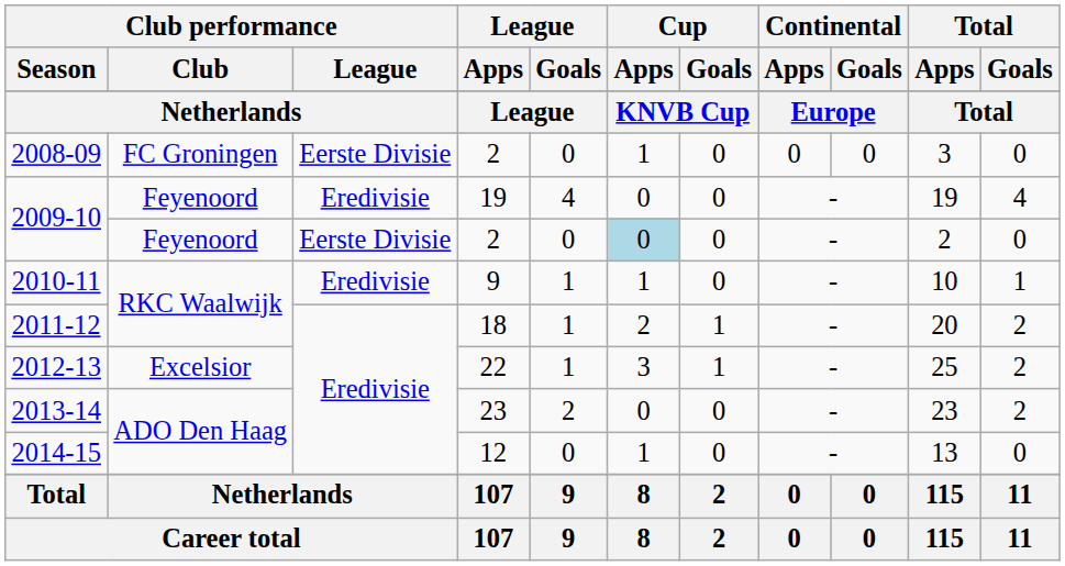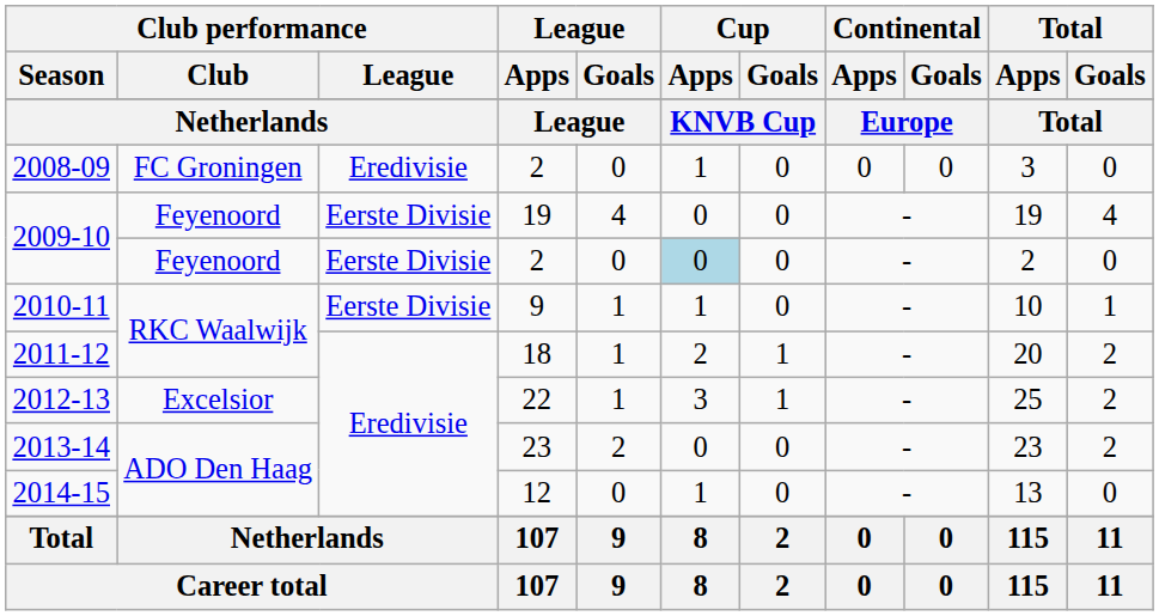 <table class="wikitable" style="text-align:center">
 <tr>
 <th colspan=3>Club performance</th>
 <th colspan=2>League</th>
 <th colspan=2>Cup</th>
 <th colspan=2>Continental</th>
 <th colspan=2>Total</th>
 </tr>
 <tr>
 <th>Season</th>
 <th>Club</th>
 <th>League</th>
 <th>Apps</th>
 <th>Goals</th>
 <th>Apps</th>
 <th>Goals</th>
 <th>Apps</th>
 <th>Goals</th>
 <th>Apps</th>
 <th>Goals</th>
 </tr>
 <tr>
 </tr>
 <tr>
 <th colspan=3>Netherlands</th>
 <th colspan=2>League</th>
 <th colspan=2><a href='#'>KNVB Cup</a></th>
 <th colspan=2><a href='#'>Europe</a></th>
 <th colspan=2>Total</th>
 </tr>
 <tr>
 <td><a href='#'>2008-09</a></td>
 <td rowspan="1"><a href='#'>FC Groningen</a></td>
-<td rowspan="1"><a href='#'>Eerste Divisie</a></td>
+<td rowspan="1"><a href='#'>Eredivisie</a></td>
 <td>2</td>
 <td>0</td>
 <td>1</td>
 <td>0</td>
 <td>0</td>
 <td>0</td>
 <td>3</td>
 <td>0</td>
 </tr>
 <tr>
 <td rowspan="2"><a href='#'>2009-10</a></td>
 <td rowspan="1"><a href='#'>Feyenoord</a></td>
-<td rowspan="1"><a href='#'>Eredivisie</a></td>
+<td rowspan="1"><a href='#'>Eerste Divisie</a></td>
 <td>19</td>
 <td>4</td>
 <td>0</td>
 <td>0</td>
 <td colspan="2">-</td>
 <td>19</td>
 <td>4</td>
 </tr>
 <tr>
 <td rowspan="1"><a href='#'>Feyenoord</a></td>
 <td rowspan="1"><a href='#'>Eerste Divisie</a></td>
 <td>2</td>
 <td>0</td>
 <td style="background: lightblue;">0</td>
 <td>0</td>
 <td colspan="2">-</td>
 <td>2</td>
 <td>0</td>
 </tr>
 <tr>
 <td><a href='#'>2010-11</a></td>
 <td rowspan="2"><a href='#'>RKC Waalwijk</a></td>
-<td rowspan="1"><a href='#'>Eredivisie</a></td>
+<td rowspan="1"><a href='#'>Eerste Divisie</a></td>
 <td>9</td>
 <td>1</td>
 <td>1</td>
 <td>0</td>
 <td colspan="2">-</td>
 <td>10</td>
 <td>1</td>
 </tr>
 <tr>
 <td><a href='#'>2011-12</a></td>
 <td rowspan="4"><a href='#'>Eredivisie</a></td>
 <td>18</td>
 <td>1</td>
 <td>2</td>
 <td>1</td>
 <td colspan="2">-</td>
 <td>20</td>
 <td>2</td>
 </tr>
 <tr>
 <td><a href='#'>2012-13</a></td>
 <td rowspan="1"><a href='#'>Excelsior</a></td>
 <td>22</td>
 <td>1</td>
 <td>3</td>
 <td>1</td>
 <td colspan="2">-</td>
 <td>25</td>
 <td>2</td>
 </tr>
 <tr>
 <td><a href='#'>2013-14</a></td>
 <td rowspan="2"><a href='#'>ADO Den Haag</a></td>
 <td>23</td>
 <td>2</td>
 <td>0</td>
 <td>0</td>
 <td colspan="2">-</td>
 <td>23</td>
 <td>2</td>
 </tr>
 <tr>
 <td><a href='#'>2014-15</a></td>
 <td>12</td>
 <td>0</td>
 <td>1</td>
 <td>0</td>
 <td colspan="2">-</td>
 <td>13</td>
 <td>0</td>
 </tr>
 <tr>
 </tr>
 <tr>
 <th rowspan=1>Total</th>
 <th colspan=2>Netherlands</th>
 <th>107</th>
 <th>9</th>
 <th>8</th>
 <th>2</th>
 <th>0</th>
 <th>0</th>
 <th>115</th>
 <th>11</th>
 </tr>
 <tr>
 <th colspan=3>Career total</th>
 <th>107</th>
 <th>9</th>
 <th>8</th>
 <th>2</th>
 <th>0</th>
 <th>0</th>
 <th>115</th>
 <th>11</th>
 </tr>
 </table>
